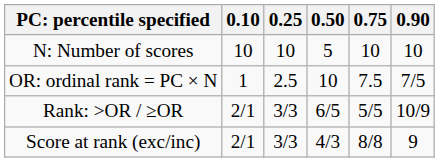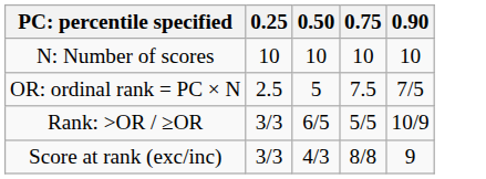 <table class="wikitable">
 <tr align="center">
 <th>PC: percentile specified</th>
-<th>0.10</th>
 <th>0.25</th>
 <th>0.50</th>
 <th>0.75</th>
 <th>0.90</th>
 </tr>
 <tr align="center">
 <td>N: Number of scores</td>
 <td>10</td>
 <td>10</td>
-<td>5</td>
 <td>10</td>
 <td>10</td>
 </tr>
 <tr align="center">
 <td>OR: ordinal rank = PC × N</td>
-<td>1</td>
 <td>2.5</td>
-<td>10</td>
+<td>5</td>
 <td>7.5</td>
 <td>7/5</td>
 </tr>
 <tr align="center">
 <td>Rank: >OR / ≥OR</td>
-<td>2/1</td>
 <td>3/3</td>
 <td>6/5</td>
 <td>5/5</td>
 <td>10/9</td>
 </tr>
 <tr align="center">
 <td>Score at rank (exc/inc)</td>
-<td>2/1</td>
 <td>3/3</td>
 <td>4/3</td>
 <td>8/8</td>
 <td>9</td>
 </tr>
 </table>
